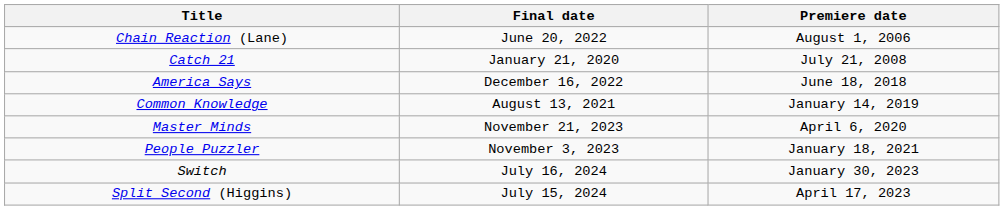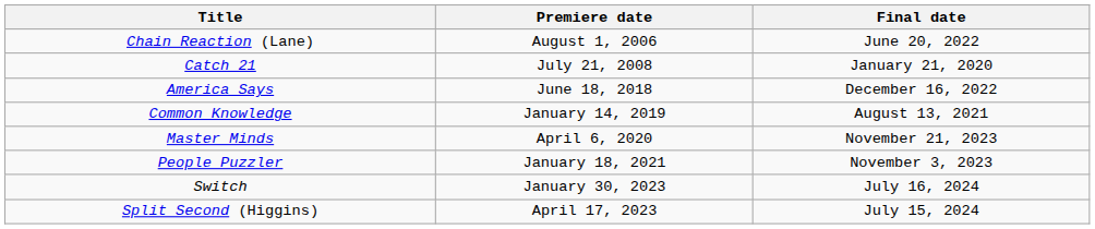 <table class="wikitable plainrowheaders sortable" style="width:75%;text-align:center;">
 <tr>
 <th>Title</th>
+<th>Premiere date</th>
 <th>Final date</th>
-<th>Premiere date</th>
 </tr>
 <tr>
 <td><em><a href='#'>Chain Reaction</a> </em> (Lane)</td>
+<td>August 1, 2006</td>
 <td>June 20, 2022</td>
-<td>August 1, 2006</td>
 </tr>
 <tr>
 <td><em><a href='#'>Catch 21</a></em></td>
+<td>July 21, 2008</td>
 <td>January 21, 2020</td>
-<td>July 21, 2008</td>
 </tr>
 <tr>
 <td><em><a href='#'>America Says</a></em></td>
+<td>June 18, 2018</td>
 <td>December 16, 2022</td>
-<td>June 18, 2018</td>
 </tr>
 <tr>
 <td><em><a href='#'>Common Knowledge</a></em></td>
+<td>January 14, 2019</td>
 <td>August 13, 2021</td>
-<td>January 14, 2019</td>
 </tr>
 <tr>
 <td><em><a href='#'>Master Minds</a></em></td>
+<td>April 6, 2020</td>
 <td>November 21, 2023</td>
-<td>April 6, 2020</td>
 </tr>
 <tr>
 <td><em><a href='#'>People Puzzler</a></em></td>
+<td>January 18, 2021</td>
 <td>November 3, 2023</td>
-<td>January 18, 2021</td>
 </tr>
 <tr>
 <td><em>Switch</em></td>
+<td>January 30, 2023</td>
 <td>July 16, 2024</td>
-<td>January 30, 2023</td>
 </tr>
 <tr>
 <td><em><a href='#'>Split Second</a></em> (Higgins)</td>
+<td>April 17, 2023</td>
 <td>July 15, 2024</td>
-<td>April 17, 2023</td>
 </tr>
 </table>
